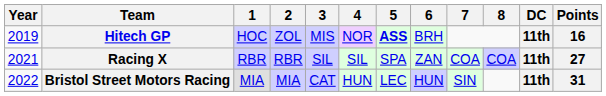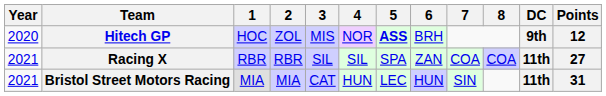 <table class="wikitable" style="text-align:center; font-size:85%">
 <tr>
 <th>Year</th>
 <th>Team</th>
 <th>1</th>
 <th>2</th>
 <th>3</th>
 <th>4</th>
 <th>5</th>
 <th>6</th>
 <th>7</th>
 <th>8</th>
 <th>DC</th>
 <th>Points</th>
 </tr>
 <tr>
-<td><a href='#'>2019</a></td>
+<td><a href='#'>2020</a></td>
 <th nowrap><a href='#'>Hitech GP</a></th>
 <td style="background:#CFCFFF;"><a href='#'>HOC</a><br></td>
 <td style="background:#CFCFFF;"><a href='#'>ZOL</a><br></td>
 <td style="background:#CFCFFF;"><a href='#'>MIS</a><br></td>
 <td style="background:#EFCFFF;"><a href='#'>NOR</a><br></td>
 <td style="background:#DFFFDF;"><strong><a href='#'>ASS</a><br></strong></td>
 <td style="background:#DFFFDF;"><a href='#'>BRH</a><br></td>
 <td colspan=2></td>
-<th>11th</th>
-<th>16</th>
+<th>9th</th>
+<th>12</th>
 </tr>
 <tr>
 <td><a href='#'>2021</a></td>
 <th nowrap>Racing X</th>
 <td style="background:#CFCFFF;"><a href='#'>RBR</a><br></td>
 <td style="background:#CFCFFF;"><a href='#'>RBR</a><br></td>
 <td style="background:#CFCFFF;"><a href='#'>SIL</a><br></td>
 <td style="background:#DFFFDF;"><a href='#'>SIL</a><br></td>
 <td style="background:#DFFFDF;"><a href='#'>SPA</a><br></td>
 <td style="background:#DFFFDF;"><a href='#'>ZAN</a><br></td>
 <td style="background:#DFFFDF;"><a href='#'>COA</a><br></td>
 <td style="background:#CFCFFF;"><a href='#'>COA</a><br></td>
 <th>11th</th>
 <th>27</th>
 </tr>
 <tr>
-<td><a href='#'>2022</a></td>
+<td><a href='#'>2021</a></td>
 <th nowrap>Bristol Street Motors Racing</th>
 <td style="background:#DFDFDF;"><a href='#'>MIA</a><br></td>
 <td style="background:#CFCFFF;"><a href='#'>MIA</a><br></td>
 <td style="background:#CFCFFF;"><a href='#'>CAT</a><br></td>
 <td style="background:#DFFFDF;"><a href='#'>HUN</a><br></td>
 <td style="background:#DFFFDF;"><a href='#'>LEC</a><br></td>
 <td style="background:#CFCFFF;"><a href='#'>HUN</a><br></td>
 <td style="background:#DFFFDF;"><a href='#'>SIN</a><br></td>
 <td></td>
 <th>11th</th>
 <th>31</th>
 </tr>
 </table>
